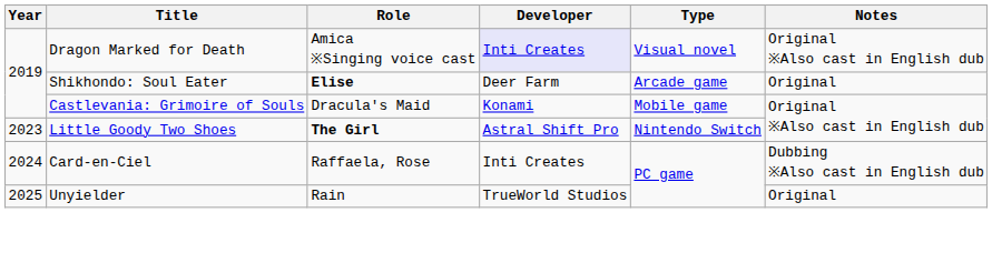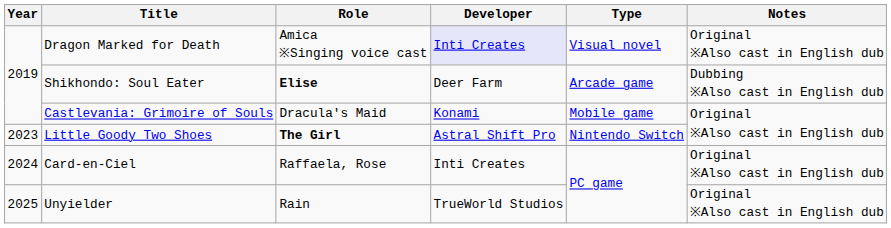 <table class="wikitable" style="font-size:small; margin-right:0px;">
 <tr>
 <th>Year</th>
 <th>Title</th>
 <th>Role</th>
 <th>Developer</th>
 <th>Type</th>
 <th>Notes</th>
 </tr>
 <tr>
 <td rowspan="3">2019</td>
 <td>Dragon Marked for Death</td>
 <td>Amica<br>※Singing voice cast</td>
 <td style="background: lavender;"><a href='#'>Inti Creates</a></td>
 <td><a href='#'>Visual novel</a></td>
 <td>Original<br>※Also cast in English dub</td>
 </tr>
 <tr>
 <td>Shikhondo: Soul Eater</td>
 <td><strong>Elise</strong></td>
 <td>Deer Farm</td>
 <td><a href='#'>Arcade game</a></td>
-<td>Original</td>
+<td>Dubbing<br>※Also cast in English dub</td>
 </tr>
 <tr>
 <td><a href='#'>Castlevania: Grimoire of Souls</a></td>
 <td>Dracula's Maid</td>
 <td><a href='#'>Konami</a></td>
 <td><a href='#'>Mobile game</a></td>
 <td rowspan="2">Original<br>※Also cast in English dub</td>
 </tr>
 <tr>
 <td>2023</td>
 <td><a href='#'>Little Goody Two Shoes</a></td>
 <td><strong>The Girl</strong></td>
 <td><a href='#'>Astral Shift Pro</a></td>
 <td><a href='#'>Nintendo Switch</a></td>
 </tr>
 <tr>
 <td>2024</td>
 <td>Card-en-Ciel</td>
 <td>Raffaela, Rose</td>
 <td>Inti Creates</td>
 <td rowspan="2"><a href='#'>PC game</a></td>
-<td>Dubbing<br>※Also cast in English dub</td>
+<td>Original<br>※Also cast in English dub</td>
 </tr>
 <tr>
 <td>2025</td>
 <td>Unyielder</td>
 <td>Rain</td>
 <td>TrueWorld Studios</td>
-<td>Original</td>
+<td>Original<br>※Also cast in English dub</td>
 </tr>
 </table>
